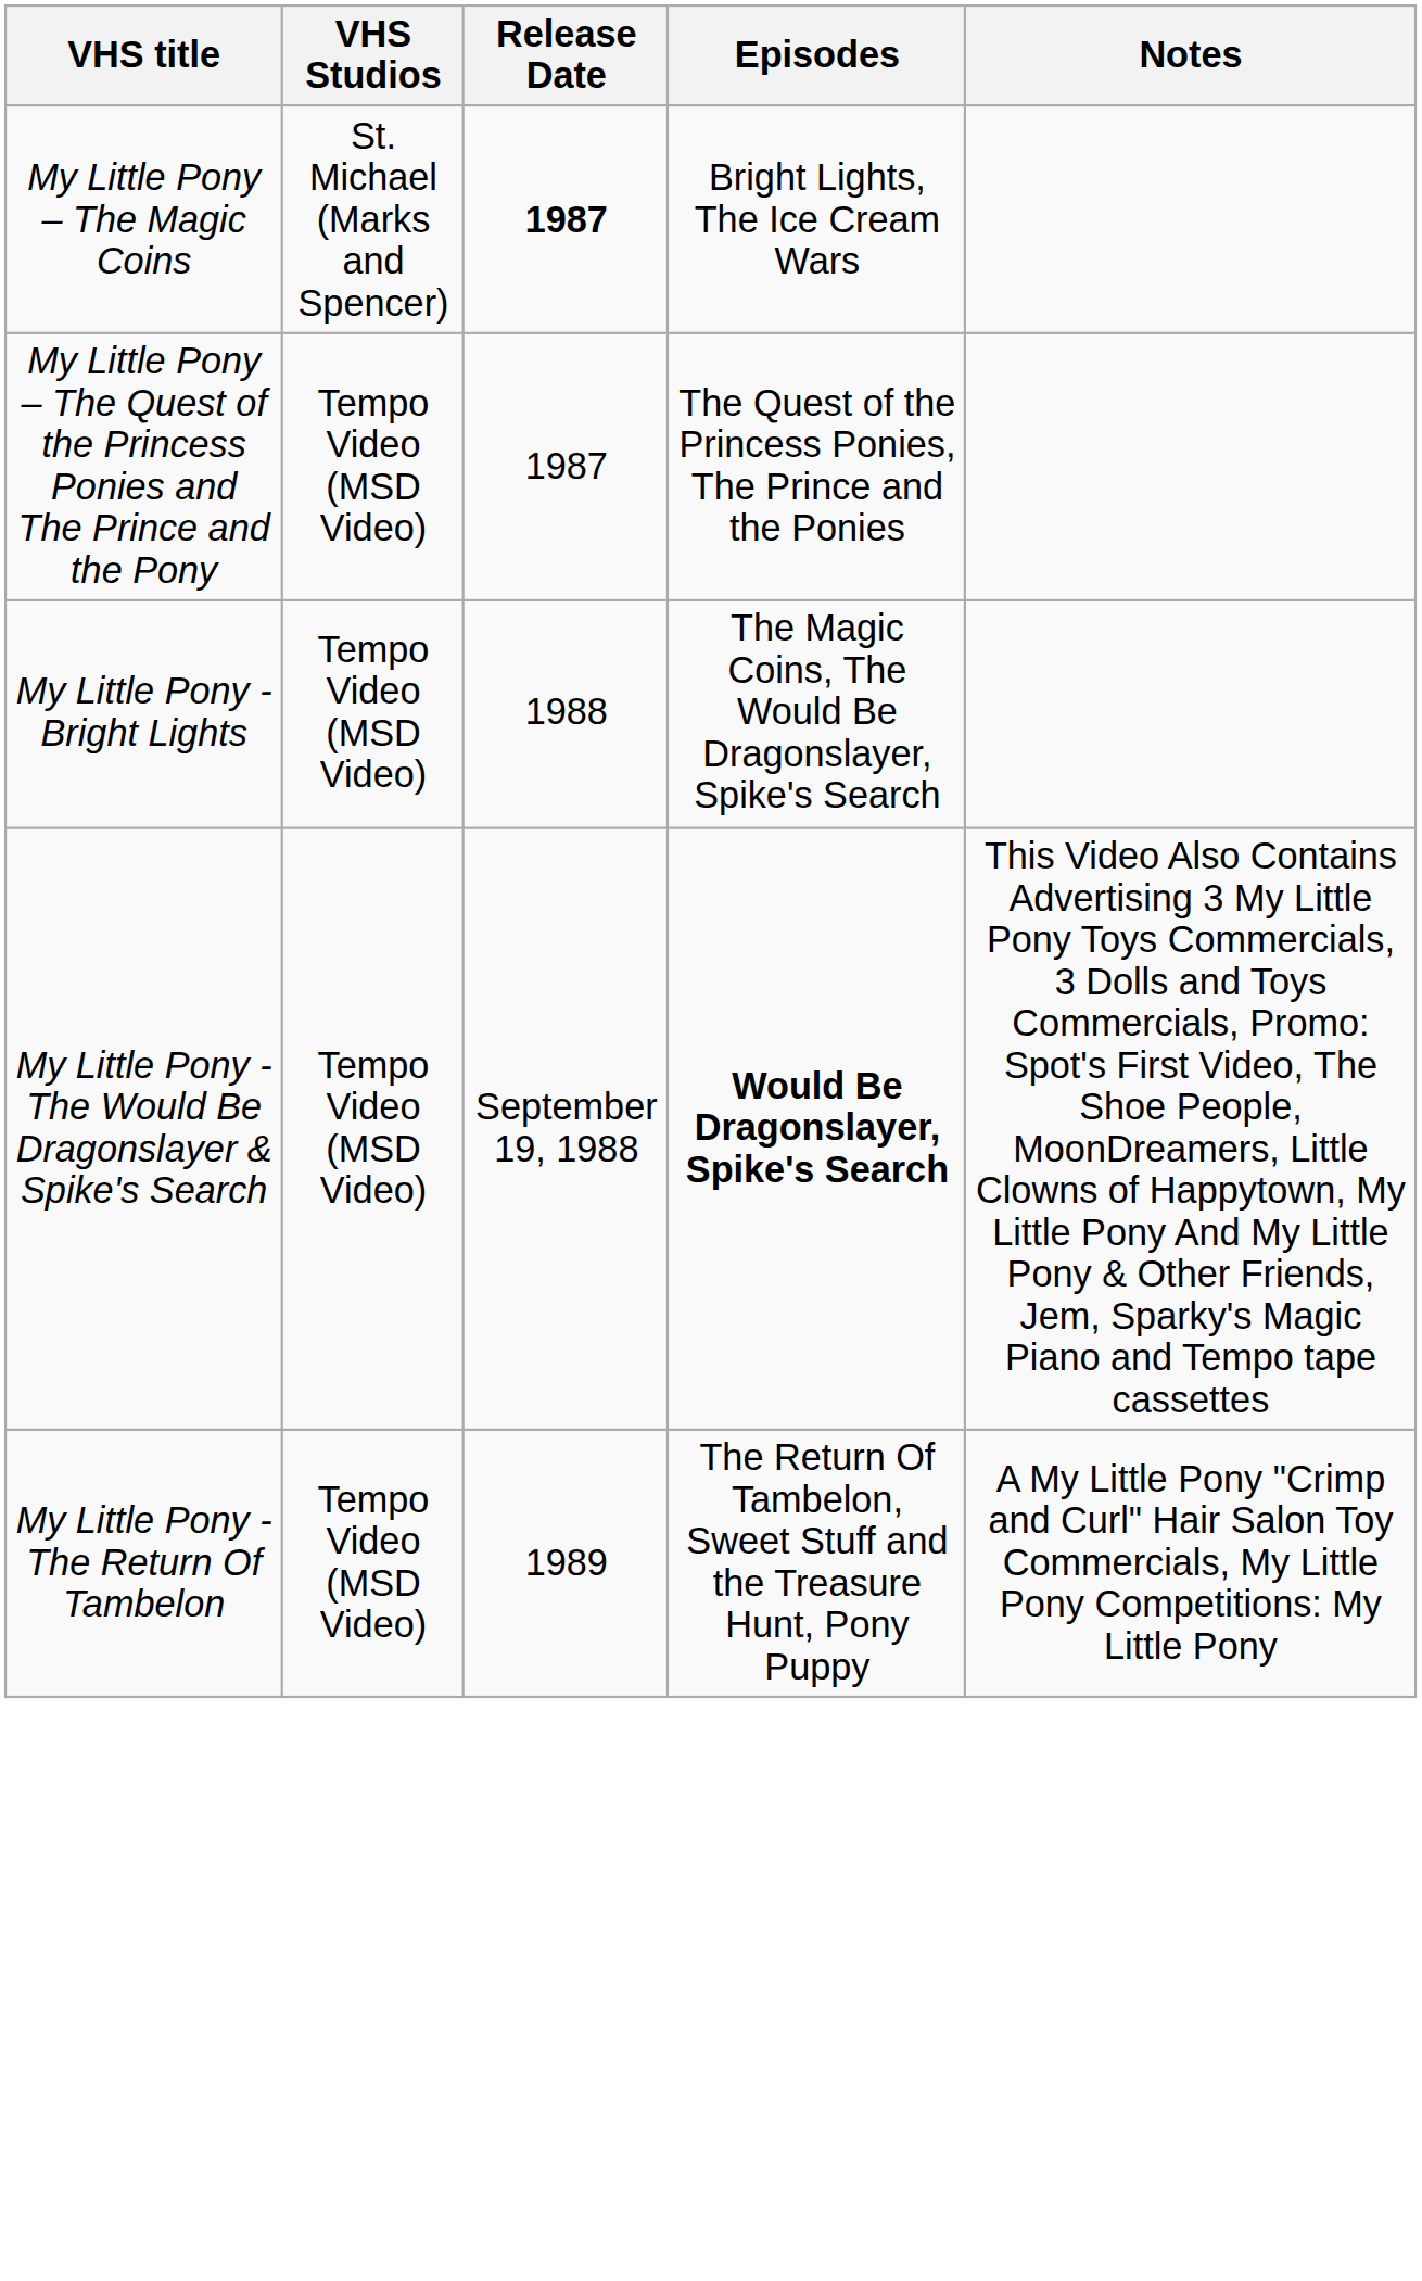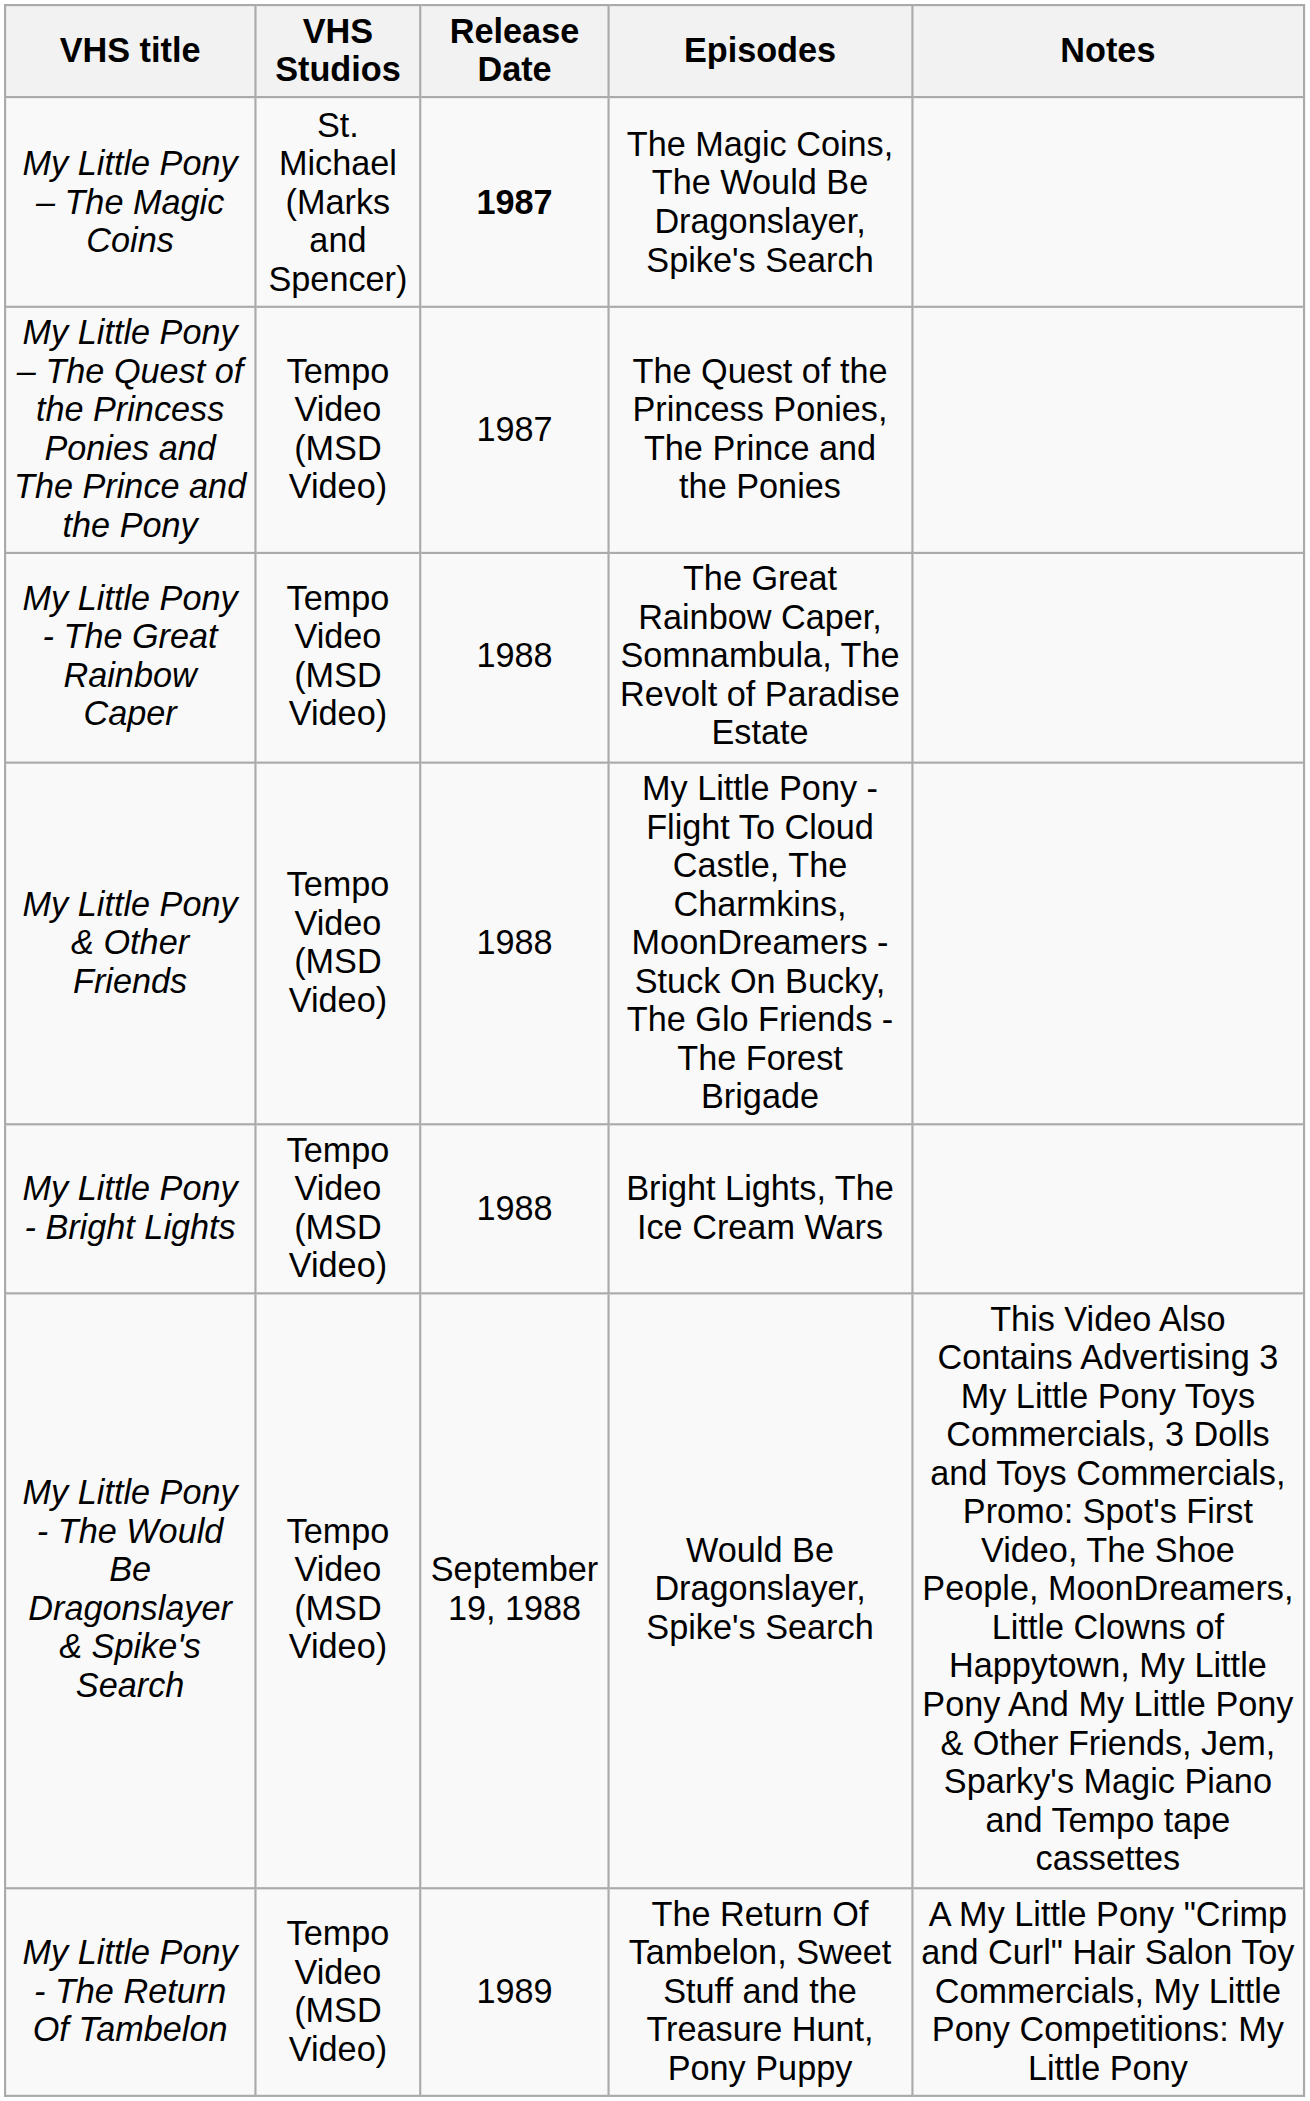 <table class="wikitable plainrowheaders" style="text-align:center">
 <tr>
 <th scope="col">VHS title</th>
 <th scope="col">VHS Studios</th>
 <th scope="col">Release Date</th>
 <th scope="col">Episodes</th>
 <th scope="col">Notes</th>
 </tr>
 <tr>
 <td><em>My Little Pony – The Magic Coins</em></td>
 <td>St. Michael (Marks and Spencer)</td>
 <td><strong>1987</strong></td>
-<td>Bright Lights, The Ice Cream Wars</td>
+<td>The Magic Coins, The Would Be Dragonslayer, Spike's Search</td>
 <td></td>
 </tr>
 <tr>
 <td><em>My Little Pony – The Quest of the Princess Ponies and The Prince and the Pony</em></td>
 <td>Tempo Video (MSD Video)</td>
 <td>1987</td>
 <td>The Quest of the Princess Ponies, The Prince and the Ponies</td>
 <td></td>
 </tr>
 <tr>
+<td><em>My Little Pony - The Great Rainbow Caper</em></td>
+<td>Tempo Video (MSD Video)</td>
+<td>1988</td>
+<td>The Great Rainbow Caper, Somnambula, The Revolt of Paradise Estate</td>
+<td></td>
+</tr>
+<tr>
+<td><em>My Little Pony & Other Friends</em></td>
+<td>Tempo Video (MSD Video)</td>
+<td>1988</td>
+<td>My Little Pony - Flight To Cloud Castle, The Charmkins,  MoonDreamers - Stuck On Bucky, The Glo Friends - The Forest Brigade</td>
+<td></td>
+</tr>
+<tr>
 <td><em>My Little Pony - Bright Lights</em></td>
 <td>Tempo Video (MSD Video)</td>
 <td>1988</td>
-<td>The Magic Coins, The Would Be Dragonslayer, Spike's Search</td>
+<td>Bright Lights, The Ice Cream Wars</td>
 <td></td>
 </tr>
 <tr>
 <td><em>My Little Pony - The Would Be Dragonslayer & Spike's Search</em></td>
 <td>Tempo Video (MSD Video)</td>
 <td>September 19, 1988</td>
-<td><strong>Would Be Dragonslayer, Spike's Search</strong></td>
+<td>Would Be Dragonslayer, Spike's Search</td>
 <td>This Video Also Contains Advertising 3 My Little Pony Toys Commercials, 3 Dolls and Toys Commercials, Promo: Spot's First Video, The Shoe People,  MoonDreamers, Little Clowns of Happytown, My Little Pony And My Little Pony & Other Friends, Jem, Sparky's Magic Piano and Tempo tape cassettes</td>
 </tr>
 <tr>
 <td><em>My Little Pony - The Return Of Tambelon</em></td>
 <td>Tempo Video (MSD Video)</td>
 <td>1989</td>
 <td>The Return Of Tambelon, Sweet Stuff and the Treasure Hunt, Pony Puppy</td>
 <td>A My Little Pony "Crimp and Curl" Hair Salon Toy Commercials, My Little Pony Competitions: My Little Pony</td>
 </tr>
 </table>
